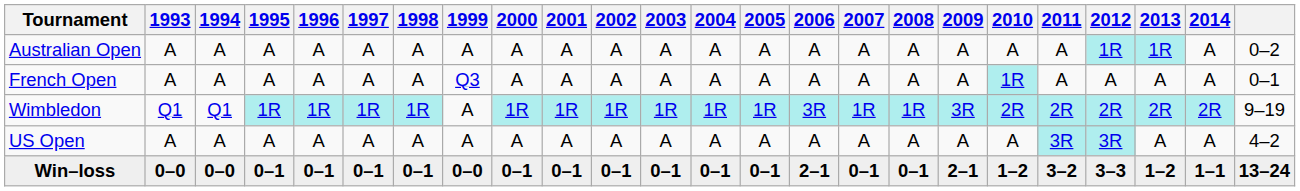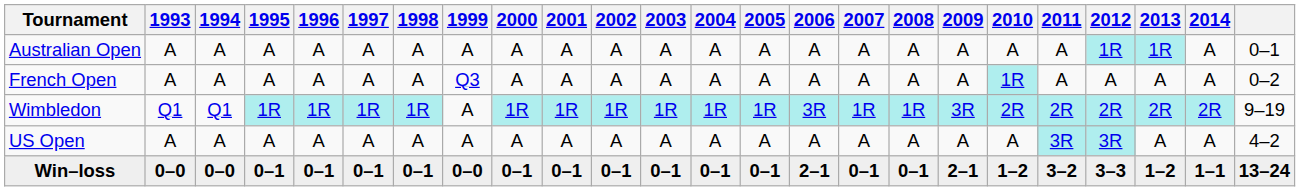 <table class=wikitable style=text-align:center;font-size:96%>
 <tr>
 <th>Tournament</th>
 <th><a href='#'>1993</a></th>
 <th><a href='#'>1994</a></th>
 <th><a href='#'>1995</a></th>
 <th><a href='#'>1996</a></th>
 <th><a href='#'>1997</a></th>
 <th><a href='#'>1998</a></th>
 <th><a href='#'>1999</a></th>
 <th><a href='#'>2000</a></th>
 <th><a href='#'>2001</a></th>
 <th><a href='#'>2002</a></th>
 <th><a href='#'>2003</a></th>
 <th><a href='#'>2004</a></th>
 <th><a href='#'>2005</a></th>
 <th><a href='#'>2006</a></th>
 <th><a href='#'>2007</a></th>
 <th><a href='#'>2008</a></th>
 <th><a href='#'>2009</a></th>
 <th><a href='#'>2010</a></th>
 <th><a href='#'>2011</a></th>
 <th><a href='#'>2012</a></th>
 <th><a href='#'>2013</a></th>
 <th><a href='#'>2014</a></th>
 <th></th>
 </tr>
 <tr>
 <td align=left><a href='#'>Australian Open</a></td>
 <td align="center">A</td>
 <td align="center">A</td>
 <td align="center">A</td>
 <td align="center">A</td>
 <td align="center">A</td>
 <td align="center">A</td>
 <td align="center">A</td>
 <td align="center">A</td>
 <td align="center">A</td>
 <td align="center">A</td>
 <td align="center">A</td>
 <td align="center">A</td>
 <td align="center">A</td>
 <td align="center">A</td>
 <td align="center">A</td>
 <td align="center">A</td>
 <td align="center">A</td>
 <td align="center">A</td>
 <td align="center">A</td>
 <td align="center"  style="background:#afeeee;"><a href='#'>1R</a></td>
 <td align="center"  style="background:#afeeee;"><a href='#'>1R</a></td>
 <td align="center">A</td>
-<td>0–2</td>
+<td>0–1</td>
 </tr>
 <tr>
 <td align=left><a href='#'>French Open</a></td>
 <td align="center">A</td>
 <td align="center">A</td>
 <td align="center">A</td>
 <td align="center">A</td>
 <td align="center">A</td>
 <td align="center">A</td>
 <td align="center"><a href='#'>Q3</a></td>
 <td align="center">A</td>
 <td align="center">A</td>
 <td align="center">A</td>
 <td align="center">A</td>
 <td align="center">A</td>
 <td align="center">A</td>
 <td align="center">A</td>
 <td align="center">A</td>
 <td align="center">A</td>
 <td align="center">A</td>
 <td align="center"  style="background:#afeeee;"><a href='#'>1R</a></td>
 <td align="center">A</td>
 <td align="center">A</td>
 <td align="center">A</td>
 <td align="center">A</td>
-<td>0–1</td>
+<td>0–2</td>
 </tr>
 <tr>
 <td align=left><a href='#'>Wimbledon</a></td>
 <td align="center"><a href='#'>Q1</a></td>
 <td align="center"><a href='#'>Q1</a></td>
 <td align="center"  style="background:#afeeee;"><a href='#'>1R</a></td>
 <td align="center"  style="background:#afeeee;"><a href='#'>1R</a></td>
 <td align="center"  style="background:#afeeee;"><a href='#'>1R</a></td>
 <td align="center"  style="background:#afeeee;"><a href='#'>1R</a></td>
 <td align="center">A</td>
 <td align="center"  style="background:#afeeee;"><a href='#'>1R</a></td>
 <td align="center"  style="background:#afeeee;"><a href='#'>1R</a></td>
 <td align="center"  style="background:#afeeee;"><a href='#'>1R</a></td>
 <td align="center"  style="background:#afeeee;"><a href='#'>1R</a></td>
 <td align="center"  style="background:#afeeee;"><a href='#'>1R</a></td>
 <td align="center"  style="background:#afeeee;"><a href='#'>1R</a></td>
 <td align="center"  style="background:#afeeee;"><a href='#'>3R</a></td>
 <td align="center"  style="background:#afeeee;"><a href='#'>1R</a></td>
 <td align="center"  style="background:#afeeee;"><a href='#'>1R</a></td>
 <td align="center"  style="background:#afeeee;"><a href='#'>3R</a></td>
 <td align="center"  style="background:#afeeee;"><a href='#'>2R</a></td>
 <td align="center"  style="background:#afeeee;"><a href='#'>2R</a></td>
 <td align="center"  style="background:#afeeee;"><a href='#'>2R</a></td>
 <td align="center"  style="background:#afeeee;"><a href='#'>2R</a></td>
 <td align="center"  style="background:#afeeee;"><a href='#'>2R</a></td>
 <td>9–19</td>
 </tr>
 <tr>
 <td align=left><a href='#'>US Open</a></td>
 <td align="center">A</td>
 <td align="center">A</td>
 <td align="center">A</td>
 <td align="center">A</td>
 <td align="center">A</td>
 <td align="center">A</td>
 <td align="center">A</td>
 <td align="center">A</td>
 <td align="center">A</td>
 <td align="center">A</td>
 <td align="center">A</td>
 <td align="center">A</td>
 <td align="center">A</td>
 <td align="center">A</td>
 <td align="center">A</td>
 <td align="center">A</td>
 <td align="center">A</td>
 <td align="center">A</td>
 <td align="center"  style="background:#afeeee;"><a href='#'>3R</a></td>
 <td align="center"  style="background:#afeeee;"><a href='#'>3R</a></td>
 <td align="center">A</td>
 <td align="center">A</td>
 <td>4–2</td>
 </tr>
 <tr bgcolor="#efefef">
 <td><strong>Win–loss</strong></td>
 <td align="center"><strong>0–0</strong></td>
 <td align="center"><strong>0–0</strong></td>
 <td align="center"><strong>0–1</strong></td>
 <td align="center"><strong>0–1</strong></td>
 <td align="center"><strong>0–1</strong></td>
 <td align="center"><strong>0–1</strong></td>
 <td align="center"><strong>0–0</strong></td>
 <td align="center"><strong>0–1</strong></td>
 <td align="center"><strong>0–1</strong></td>
 <td align="center"><strong>0–1</strong></td>
 <td align="center"><strong>0–1</strong></td>
 <td align="center"><strong>0–1</strong></td>
 <td align="center"><strong>0–1</strong></td>
 <td align="center"><strong>2–1</strong></td>
 <td align="center"><strong>0–1</strong></td>
 <td align="center"><strong>0–1</strong></td>
 <td align="center"><strong>2–1</strong></td>
 <td align="center"><strong>1–2</strong></td>
 <td align="center"><strong>3–2</strong></td>
 <td align="center"><strong>3–3</strong></td>
 <td align="center"><strong>1–2</strong></td>
 <td align="center"><strong>1–1</strong></td>
 <td align="center"><strong>13–24</strong></td>
 </tr>
 </table>
